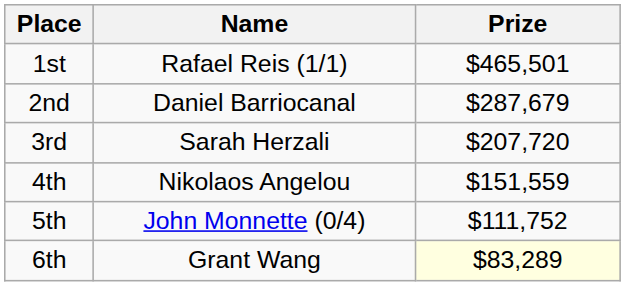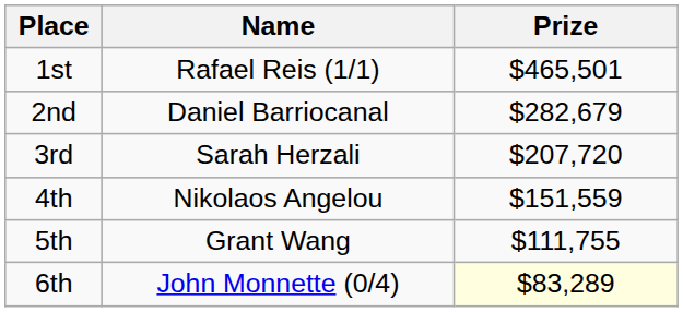 <table class="wikitable">
 <tr>
 <th width="50">Place</th>
 <th width="200">Name</th>
 <th width="125">Prize</th>
 </tr>
 <tr>
 <td align = "center">1st</td>
 <td align = "center"> Rafael Reis (1/1)</td>
 <td align = "center">$465,501</td>
 </tr>
 <tr>
 <td align = "center">2nd</td>
 <td align = "center"> Daniel Barriocanal</td>
-<td align = "center">$287,679</td>
+<td align = "center">$282,679</td>
 </tr>
 <tr>
 <td align = "center">3rd</td>
 <td align = "center"> Sarah Herzali</td>
 <td align = "center">$207,720</td>
 </tr>
 <tr>
 <td align = "center">4th</td>
 <td align = "center"> Nikolaos Angelou</td>
 <td align = "center">$151,559</td>
 </tr>
 <tr>
 <td align = "center">5th</td>
-<td align = "center"> <a href='#'>John Monnette</a> (0/4)</td>
-<td align = "center">$111,752</td>
+<td align = "center"> Grant Wang</td>
+<td align = "center">$111,755</td>
 </tr>
 <tr>
 <td align = "center">6th</td>
-<td align = "center"> Grant Wang</td>
+<td align = "center"> <a href='#'>John Monnette</a> (0/4)</td>
 <td align = "center" style="background: lightyellow;">$83,289</td>
 </tr>
 </table>
